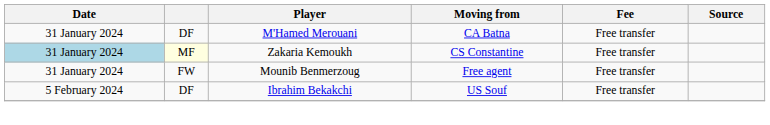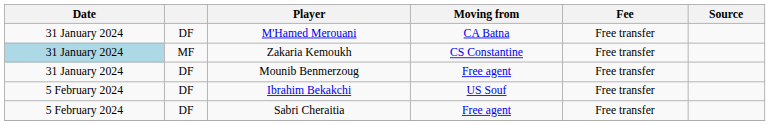 <table class="wikitable sortable" style="width:70%; text-align:center; font-size:85%; text-align:centre;">
 <tr>
 <th>Date</th>
 <th></th>
 <th>Player</th>
 <th>Moving from</th>
 <th>Fee</th>
 <th>Source</th>
 </tr>
 <tr>
 <td>31 January 2024</td>
 <td>DF</td>
 <td> <a href='#'>M'Hamed Merouani</a></td>
 <td><a href='#'>CA Batna</a></td>
 <td>Free transfer</td>
 <td></td>
 </tr>
 <tr>
 <td style="background: lightblue;">31 January 2024</td>
-<td style="background: lightyellow;">MF</td>
+<td>MF</td>
 <td> Zakaria Kemoukh</td>
 <td><a href='#'>CS Constantine</a></td>
 <td>Free transfer</td>
 <td></td>
 </tr>
 <tr>
 <td>31 January 2024</td>
-<td>FW</td>
+<td>DF</td>
 <td> Mounib Benmerzoug</td>
 <td><a href='#'>Free agent</a></td>
 <td>Free transfer</td>
 <td></td>
 </tr>
 <tr>
 <td>5 February 2024</td>
 <td>DF</td>
 <td> <a href='#'>Ibrahim Bekakchi</a></td>
 <td><a href='#'>US Souf</a></td>
 <td>Free transfer</td>
 <td></td>
 </tr>
 <tr>
+<td>5 February 2024</td>
+<td>DF</td>
+<td> Sabri Cheraitia</td>
+<td><a href='#'>Free agent</a></td>
+<td>Free transfer</td>
+<td></td>
+</tr>
+<tr>
 </tr>
 </table>
